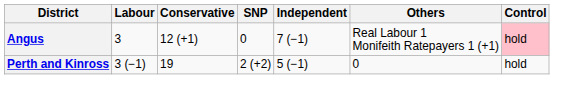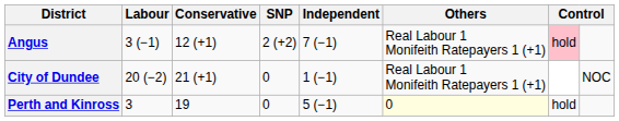 <table class="wikitable">
 <tr>
 <th scope="col">District</th>
 <th scope="col">Labour</th>
 <th scope="col">Conservative</th>
 <th scope="col">SNP</th>
 <th scope="col">Independent</th>
 <th scope="col">Others</th>
 <th scope="col" colspan=2>Control<br></th>
 </tr>
 <tr>
 <th scope="row" style="text-align: left;"><a href='#'>Angus</a></th>
-<td>3</td>
+<td>3 (−1)</td>
 <td>12 (+1)</td>
-<td>0</td>
+<td>2 (+2)</td>
 <td>7 (−1)</td>
 <td>Real Labour 1<br>Monifeith Ratepayers 1 (+1)</td>
 <td style="background: pink;"> hold</td>
 </tr>
 <tr>
+<th scope="row" style="text-align: left;"><a href='#'>City of Dundee</a></th>
+<td>20 (−2)</td>
+<td>21 (+1)</td>
+<td>0</td>
+<td>1 (−1)</td>
+<td>Real Labour 1<br>Monifeith Ratepayers 1 (+1)</td>
+<td bgcolor=white></td>
+<td>NOC</td>
+</tr>
+<tr>
 <th scope="row" style="text-align: left;"><a href='#'>Perth and Kinross</a></th>
-<td>3 (−1)</td>
+<td>3</td>
 <td>19</td>
-<td>2 (+2)</td>
+<td>0</td>
 <td>5 (−1)</td>
-<td>0</td>
+<td style="background: lightyellow;">0</td>
 <td> hold</td>
 </tr>
 </table>
